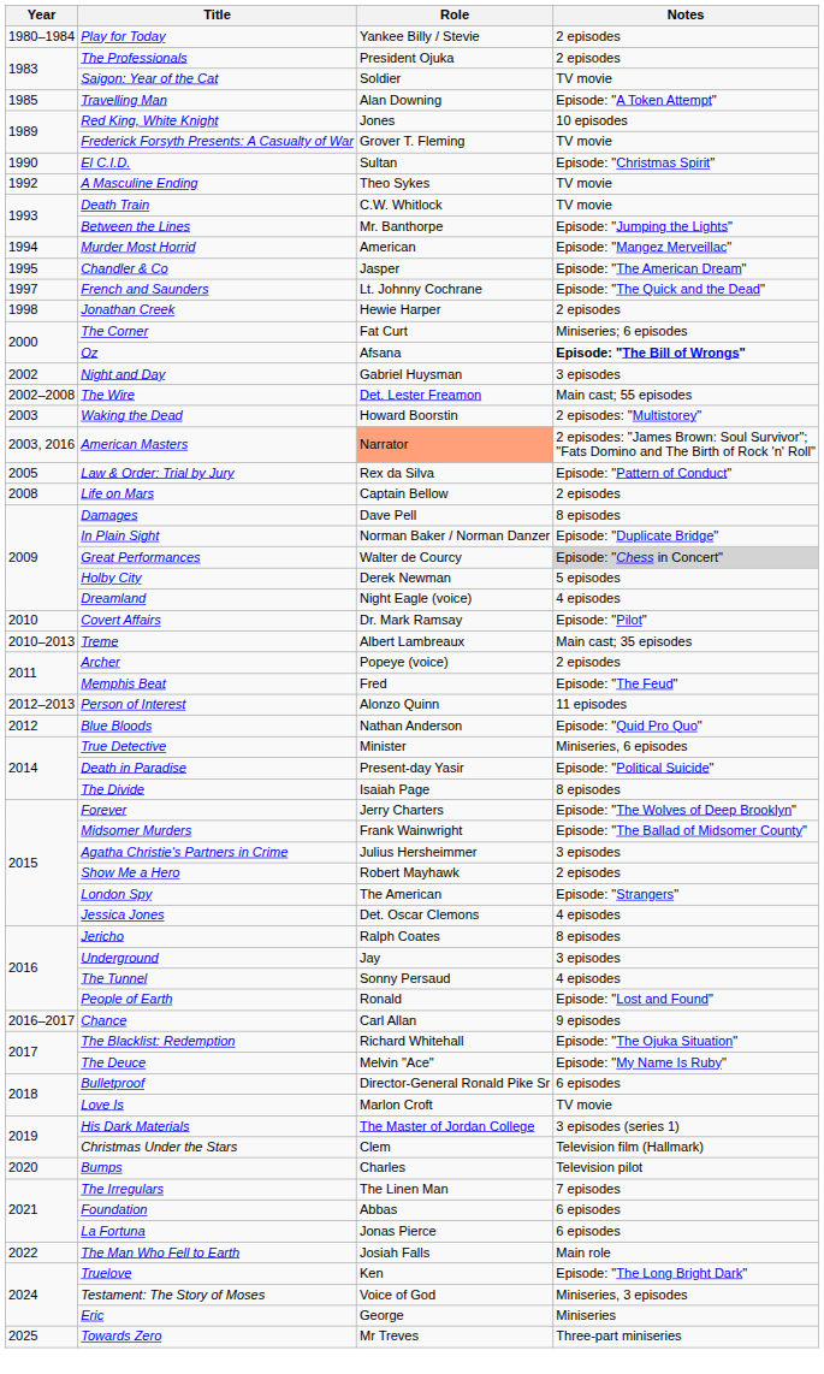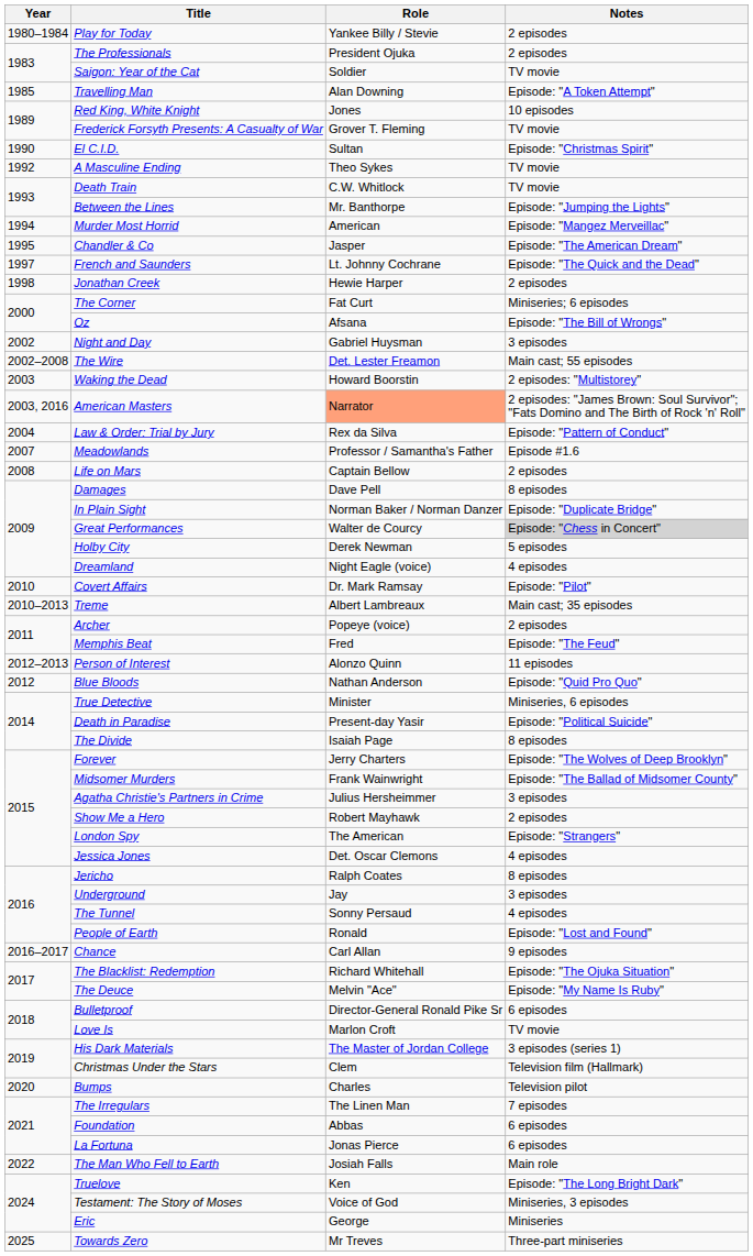 <table class = "wikitable sortable">
 <tr>
 <th>Year</th>
 <th>Title</th>
 <th>Role</th>
 <th class="unsortable">Notes</th>
 </tr>
 <tr>
 <td>1980–1984</td>
 <td><em><a href='#'>Play for Today</a></em></td>
 <td>Yankee Billy / Stevie</td>
 <td>2 episodes</td>
 </tr>
 <tr>
 <td rowspan="2">1983</td>
 <td><em><a href='#'>The Professionals</a></em></td>
 <td>President Ojuka</td>
 <td>2 episodes</td>
 </tr>
 <tr>
 <td><em><a href='#'>Saigon: Year of the Cat</a></em></td>
 <td>Soldier</td>
 <td>TV movie</td>
 </tr>
 <tr>
 <td>1985</td>
 <td><em><a href='#'>Travelling Man</a></em></td>
 <td>Alan Downing</td>
 <td>Episode: "<a href='#'>A Token Attempt</a>"</td>
 </tr>
 <tr>
 <td rowspan="2">1989</td>
 <td><em><a href='#'>Red King, White Knight</a></em></td>
 <td>Jones</td>
 <td>10 episodes</td>
 </tr>
 <tr>
 <td><em><a href='#'>Frederick Forsyth Presents: A Casualty of War</a></em></td>
 <td>Grover T. Fleming</td>
 <td>TV movie</td>
 </tr>
 <tr>
 <td>1990</td>
 <td><em><a href='#'>El C.I.D.</a></em></td>
 <td>Sultan</td>
 <td>Episode: "<a href='#'>Christmas Spirit</a>"</td>
 </tr>
 <tr>
 <td>1992</td>
 <td><em><a href='#'>A Masculine Ending</a></em></td>
 <td>Theo Sykes</td>
 <td>TV movie</td>
 </tr>
 <tr>
 <td rowspan="2">1993</td>
 <td><em><a href='#'>Death Train</a></em></td>
 <td>C.W. Whitlock</td>
 <td>TV movie</td>
 </tr>
 <tr>
 <td><em><a href='#'>Between the Lines</a></em></td>
 <td>Mr. Banthorpe</td>
 <td>Episode: "<a href='#'>Jumping the Lights</a>"</td>
 </tr>
 <tr>
 <td>1994</td>
 <td><em><a href='#'>Murder Most Horrid</a></em></td>
 <td>American</td>
 <td>Episode: "<a href='#'>Mangez Merveillac</a>"</td>
 </tr>
 <tr>
 <td>1995</td>
 <td><em><a href='#'>Chandler & Co</a></em></td>
 <td>Jasper</td>
 <td>Episode: "<a href='#'>The American Dream</a>"</td>
 </tr>
 <tr>
 <td>1997</td>
 <td><em><a href='#'>French and Saunders</a></em></td>
 <td>Lt. Johnny Cochrane</td>
 <td>Episode: "<a href='#'>The Quick and the Dead</a>"</td>
 </tr>
 <tr>
 <td>1998</td>
 <td><em><a href='#'>Jonathan Creek</a></em></td>
 <td>Hewie Harper</td>
 <td>2 episodes</td>
 </tr>
 <tr>
 <td rowspan="2">2000</td>
 <td><em><a href='#'>The Corner</a></em></td>
 <td>Fat Curt</td>
 <td>Miniseries; 6 episodes</td>
 </tr>
 <tr>
 <td><em><a href='#'>Oz</a></em></td>
 <td>Afsana</td>
-<td><strong>Episode: "<a href='#'>The Bill of Wrongs</a>"</strong></td>
+<td>Episode: "<a href='#'>The Bill of Wrongs</a>"</td>
 </tr>
 <tr>
 <td>2002</td>
 <td><em><a href='#'>Night and Day</a></em></td>
 <td>Gabriel Huysman</td>
 <td>3 episodes</td>
 </tr>
 <tr>
 <td>2002–2008</td>
 <td><em><a href='#'>The Wire</a></em></td>
 <td><a href='#'>Det. Lester Freamon</a></td>
 <td>Main cast; 55 episodes</td>
 </tr>
 <tr>
 <td>2003</td>
 <td><em><a href='#'>Waking the Dead</a></em></td>
 <td>Howard Boorstin</td>
 <td>2 episodes: "<a href='#'>Multistorey</a>"</td>
 </tr>
 <tr>
 <td>2003, 2016</td>
 <td><em><a href='#'>American Masters</a></em></td>
 <td style="background: lightsalmon;">Narrator</td>
 <td>2 episodes: "James Brown: Soul Survivor";<br>"Fats Domino and The Birth of Rock 'n' Roll"</td>
 </tr>
 <tr>
-<td>2005</td>
+<td>2004</td>
 <td><em><a href='#'>Law & Order: Trial by Jury</a></em></td>
 <td>Rex da Silva</td>
 <td>Episode: "<a href='#'>Pattern of Conduct</a>"</td>
+</tr>
+<tr>
+<td>2007</td>
+<td><em><a href='#'>Meadowlands</a></em></td>
+<td>Professor / Samantha's Father</td>
+<td>Episode #1.6</td>
 </tr>
 <tr>
 <td>2008</td>
 <td><em><a href='#'>Life on Mars</a></em></td>
 <td>Captain Bellow</td>
 <td>2 episodes</td>
 </tr>
 <tr>
 <td rowspan="5">2009</td>
 <td><em><a href='#'>Damages</a></em></td>
 <td>Dave Pell</td>
 <td>8 episodes</td>
 </tr>
 <tr>
 <td><em><a href='#'>In Plain Sight</a></em></td>
 <td>Norman Baker / Norman Danzer</td>
 <td>Episode: "<a href='#'>Duplicate Bridge</a>"</td>
 </tr>
 <tr>
 <td><em><a href='#'>Great Performances</a></em></td>
 <td>Walter de Courcy</td>
 <td style="background: lightgrey;">Episode: "<em><a href='#'>Chess</a></em> in Concert"</td>
 </tr>
 <tr>
 <td><em><a href='#'>Holby City</a></em></td>
 <td>Derek Newman</td>
 <td>5 episodes</td>
 </tr>
 <tr>
 <td><em><a href='#'>Dreamland</a></em></td>
 <td>Night Eagle (voice)</td>
 <td>4 episodes</td>
 </tr>
 <tr>
 <td>2010</td>
 <td><em><a href='#'>Covert Affairs</a></em></td>
 <td>Dr. Mark Ramsay</td>
 <td>Episode: "<a href='#'>Pilot</a>"</td>
 </tr>
 <tr>
 <td>2010–2013</td>
 <td><em><a href='#'>Treme</a></em></td>
 <td>Albert Lambreaux</td>
 <td>Main cast; 35 episodes</td>
 </tr>
 <tr>
 <td rowspan="2">2011</td>
 <td><em><a href='#'>Archer</a></em></td>
 <td>Popeye (voice)</td>
 <td>2 episodes</td>
 </tr>
 <tr>
 <td><em><a href='#'>Memphis Beat</a></em></td>
 <td>Fred</td>
 <td>Episode: "<a href='#'>The Feud</a>"</td>
 </tr>
 <tr>
 <td>2012–2013</td>
 <td><em><a href='#'>Person of Interest</a></em></td>
 <td>Alonzo Quinn</td>
 <td>11 episodes</td>
 </tr>
 <tr>
 <td>2012</td>
 <td><em><a href='#'>Blue Bloods</a></em></td>
 <td>Nathan Anderson</td>
 <td>Episode: "<a href='#'>Quid Pro Quo</a>"</td>
 </tr>
 <tr>
 <td rowspan="3">2014</td>
 <td><em><a href='#'>True Detective</a></em></td>
 <td>Minister</td>
 <td>Miniseries, 6 episodes </td>
 </tr>
 <tr>
 <td><em><a href='#'>Death in Paradise</a></em></td>
 <td>Present-day Yasir</td>
 <td>Episode: "<a href='#'>Political Suicide</a>"</td>
 </tr>
 <tr>
 <td><em><a href='#'>The Divide</a></em></td>
 <td>Isaiah Page</td>
 <td>8 episodes</td>
 </tr>
 <tr>
 <td rowspan="6">2015</td>
 <td><em><a href='#'>Forever</a></em></td>
 <td>Jerry Charters</td>
 <td>Episode: "<a href='#'>The Wolves of Deep Brooklyn</a>"</td>
 </tr>
 <tr>
 <td><em><a href='#'>Midsomer Murders</a></em></td>
 <td>Frank Wainwright</td>
 <td>Episode: "<a href='#'>The Ballad of Midsomer County</a>"</td>
 </tr>
 <tr>
 <td><em><a href='#'>Agatha Christie's Partners in Crime</a></em></td>
 <td>Julius Hersheimmer</td>
 <td>3 episodes</td>
 </tr>
 <tr>
 <td><em><a href='#'>Show Me a Hero</a></em></td>
 <td>Robert Mayhawk</td>
 <td>2 episodes</td>
 </tr>
 <tr>
 <td><em><a href='#'>London Spy</a></em></td>
 <td>The American</td>
 <td>Episode: "<a href='#'>Strangers</a>"</td>
 </tr>
 <tr>
 <td><em><a href='#'>Jessica Jones</a></em></td>
 <td>Det. Oscar Clemons</td>
 <td>4 episodes</td>
 </tr>
 <tr>
 <td rowspan="4">2016</td>
 <td><em><a href='#'>Jericho</a></em></td>
 <td>Ralph Coates</td>
 <td>8 episodes</td>
 </tr>
 <tr>
 <td><em><a href='#'>Underground</a></em></td>
 <td>Jay</td>
 <td>3 episodes</td>
 </tr>
 <tr>
 <td><em><a href='#'>The Tunnel</a></em></td>
 <td>Sonny Persaud</td>
 <td>4 episodes</td>
 </tr>
 <tr>
 <td><em><a href='#'>People of Earth</a></em></td>
 <td>Ronald</td>
 <td>Episode: "<a href='#'>Lost and Found</a>"</td>
 </tr>
 <tr>
 <td>2016–2017</td>
 <td><em><a href='#'>Chance</a></em></td>
 <td>Carl Allan</td>
 <td>9 episodes</td>
 </tr>
 <tr>
 <td rowspan="2">2017</td>
 <td><em><a href='#'>The Blacklist: Redemption</a></em></td>
 <td>Richard Whitehall</td>
 <td>Episode: "<a href='#'>The Ojuka Situation</a>"</td>
 </tr>
 <tr>
 <td><em><a href='#'>The Deuce</a></em></td>
 <td>Melvin "Ace"</td>
 <td>Episode: "<a href='#'>My Name Is Ruby</a>"</td>
 </tr>
 <tr>
 <td rowspan="2">2018</td>
 <td><em><a href='#'>Bulletproof</a></em></td>
 <td>Director-General Ronald Pike Sr</td>
 <td>6 episodes</td>
 </tr>
 <tr>
 <td><em><a href='#'>Love Is</a></em></td>
 <td>Marlon Croft</td>
 <td>TV movie</td>
 </tr>
 <tr>
 <td rowspan="2">2019</td>
 <td><em><a href='#'>His Dark Materials</a></em></td>
 <td><a href='#'>The Master of Jordan College</a></td>
 <td>3 episodes (series 1)</td>
 </tr>
 <tr>
 <td><em>Christmas Under the Stars</em></td>
 <td>Clem</td>
 <td>Television film (Hallmark)</td>
 </tr>
 <tr>
 <td>2020</td>
 <td><em><a href='#'>Bumps</a></em></td>
 <td>Charles</td>
 <td>Television pilot</td>
 </tr>
 <tr>
 <td rowspan="3">2021</td>
 <td><em><a href='#'>The Irregulars</a></em></td>
 <td>The Linen Man</td>
 <td>7 episodes</td>
 </tr>
 <tr>
 <td><em><a href='#'>Foundation</a></em></td>
 <td>Abbas</td>
 <td>6 episodes</td>
 </tr>
 <tr>
 <td><em><a href='#'>La Fortuna</a></em></td>
 <td>Jonas Pierce</td>
 <td>6 episodes</td>
 </tr>
 <tr>
 <td>2022</td>
 <td><em><a href='#'>The Man Who Fell to Earth</a></em></td>
 <td>Josiah Falls</td>
 <td>Main role</td>
 </tr>
 <tr>
 <td rowspan="3">2024</td>
 <td><em><a href='#'>Truelove</a></em></td>
 <td>Ken</td>
 <td>Episode: "<a href='#'>The Long Bright Dark</a>"</td>
 </tr>
 <tr>
 <td><em>Testament: The Story of Moses</em></td>
 <td>Voice of God</td>
 <td>Miniseries, 3 episodes</td>
 </tr>
 <tr>
 <td><em><a href='#'>Eric</a></em></td>
 <td>George</td>
 <td>Miniseries</td>
 </tr>
 <tr>
 <td>2025</td>
 <td><em><a href='#'>Towards Zero</a></em></td>
 <td>Mr Treves</td>
 <td>Three-part miniseries</td>
 </tr>
 </table>
